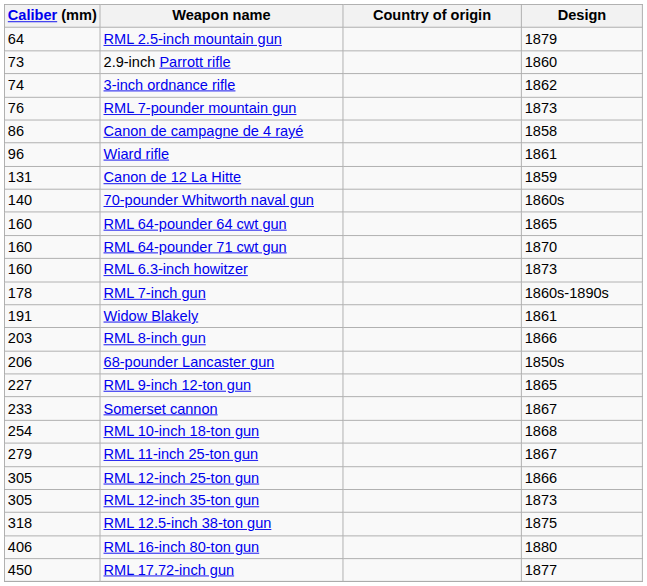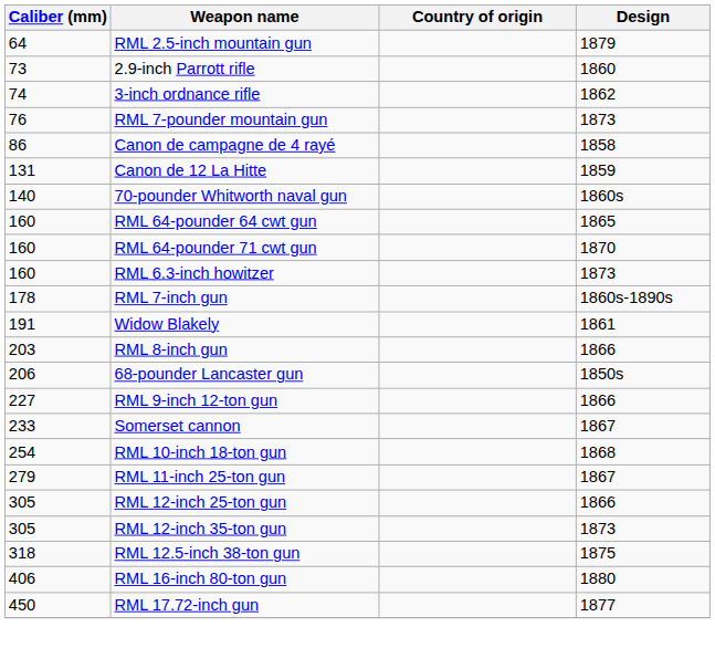 <table class="wikitable sortable" style="font-size:100%;">
 <tr>
 <th width=15%><a href='#'>Caliber</a> (mm)</th>
 <th width=38%>Weapon name</th>
 <th width=28%>Country of origin</th>
 <th width=19%>Design</th>
 </tr>
 <tr>
 <td>64</td>
 <td><a href='#'>RML 2.5-inch mountain gun</a></td>
 <td></td>
 <td>1879</td>
 </tr>
 <tr>
 <td>73</td>
 <td>2.9-inch <a href='#'>Parrott rifle</a></td>
 <td></td>
 <td>1860</td>
 </tr>
 <tr>
 <td>74</td>
 <td><a href='#'>3-inch ordnance rifle</a></td>
 <td></td>
 <td>1862</td>
 </tr>
 <tr>
 <td>76</td>
 <td><a href='#'>RML 7-pounder mountain gun</a></td>
 <td></td>
 <td>1873</td>
 </tr>
 <tr>
 <td>86</td>
 <td><a href='#'>Canon de campagne de 4 rayé</a></td>
 <td></td>
 <td>1858</td>
-</tr>
-<tr>
-<td>96</td>
-<td><a href='#'>Wiard rifle</a></td>
-<td></td>
-<td>1861</td>
 </tr>
 <tr>
 <td>131</td>
 <td><a href='#'>Canon de 12 La Hitte</a></td>
 <td></td>
 <td>1859</td>
 </tr>
 <tr>
 <td>140</td>
 <td><a href='#'>70-pounder Whitworth naval gun</a></td>
 <td></td>
 <td>1860s</td>
 </tr>
 <tr>
 <td>160</td>
 <td><a href='#'>RML 64-pounder 64 cwt gun</a></td>
 <td></td>
 <td>1865</td>
 </tr>
 <tr>
 <td>160</td>
 <td><a href='#'>RML 64-pounder 71 cwt gun</a></td>
 <td></td>
 <td>1870</td>
 </tr>
 <tr ->
 <td>160</td>
 <td><a href='#'>RML 6.3-inch howitzer</a></td>
 <td></td>
 <td>1873</td>
 </tr>
 <tr>
 <td>178</td>
 <td><a href='#'>RML 7-inch gun</a></td>
 <td></td>
 <td>1860s-1890s</td>
 </tr>
 <tr>
 <td>191</td>
 <td><a href='#'>Widow Blakely</a></td>
 <td></td>
 <td>1861</td>
 </tr>
 <tr>
 <td>203</td>
 <td><a href='#'>RML 8-inch gun</a></td>
 <td></td>
 <td>1866</td>
 </tr>
 <tr>
 <td>206</td>
 <td><a href='#'>68-pounder Lancaster gun</a></td>
 <td></td>
 <td>1850s</td>
 </tr>
 <tr>
 <td>227</td>
 <td><a href='#'>RML 9-inch 12-ton gun</a></td>
 <td></td>
-<td>1865</td>
+<td>1866</td>
 </tr>
 <tr>
 <td>233</td>
 <td><a href='#'>Somerset cannon</a></td>
 <td></td>
 <td>1867</td>
 </tr>
 <tr>
 <td>254</td>
 <td><a href='#'>RML 10-inch 18-ton gun</a></td>
 <td></td>
 <td>1868</td>
 </tr>
 <tr>
 <td>279</td>
 <td><a href='#'>RML 11-inch 25-ton gun</a></td>
 <td></td>
 <td>1867</td>
 </tr>
 <tr>
 <td>305</td>
 <td><a href='#'>RML 12-inch 25-ton gun</a></td>
 <td></td>
 <td>1866</td>
 </tr>
 <tr>
 <td>305</td>
 <td><a href='#'>RML 12-inch 35-ton gun</a></td>
 <td></td>
 <td>1873</td>
 </tr>
 <tr>
 <td>318</td>
 <td><a href='#'>RML 12.5-inch 38-ton gun</a></td>
 <td></td>
 <td>1875</td>
 </tr>
 <tr>
 <td>406</td>
 <td><a href='#'>RML 16-inch 80-ton gun</a></td>
 <td></td>
 <td>1880</td>
 </tr>
 <tr>
 <td>450</td>
 <td><a href='#'>RML 17.72-inch gun</a></td>
 <td></td>
 <td>1877</td>
 </tr>
 <tr>
 </tr>
 </table>
